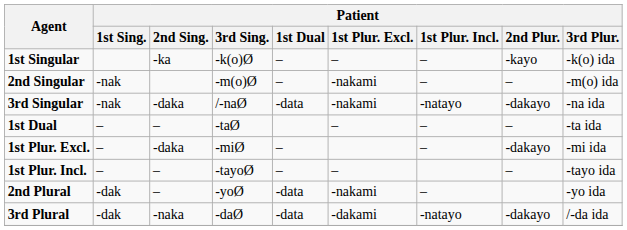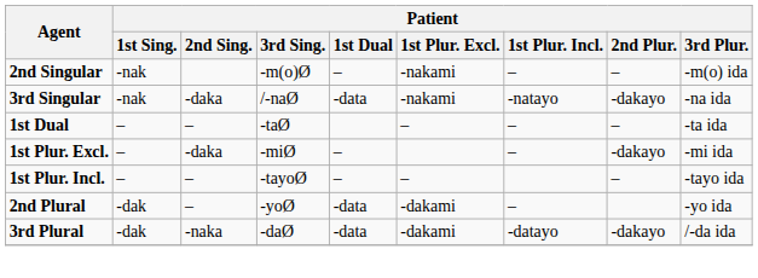 <table class="wikitable" align="center">
 <tr>
 <th rowspan="2">Agent</th>
 <th colspan="8">Patient</th>
 </tr>
 <tr>
 <th>1st Sing.</th>
 <th>2nd Sing.</th>
 <th>3rd Sing.</th>
 <th>1st Dual</th>
 <th>1st Plur. Excl.</th>
 <th>1st Plur. Incl.</th>
 <th>2nd Plur.</th>
 <th>3rd Plur.</th>
-</tr>
-<tr>
-<td><strong>1st Singular</strong></td>
-<td></td>
-<td>-ka</td>
-<td>-k(o)Ø</td>
-<td>–</td>
-<td>–</td>
-<td>–</td>
-<td>-kayo</td>
-<td>-k(o) ida</td>
 </tr>
 <tr>
 <td><strong>2nd Singular</strong></td>
 <td>-nak</td>
 <td></td>
 <td>-m(o)Ø</td>
 <td>–</td>
 <td>-nakami</td>
 <td>–</td>
 <td>–</td>
 <td>-m(o) ida</td>
 </tr>
 <tr>
 <td><strong>3rd Singular</strong></td>
 <td>-nak</td>
 <td>-daka</td>
 <td>/-naØ</td>
 <td>-data</td>
 <td>-nakami</td>
 <td>-natayo</td>
 <td>-dakayo</td>
 <td>-na ida</td>
 </tr>
 <tr>
 <td><strong>1st Dual</strong></td>
 <td>–</td>
 <td>–</td>
 <td>-taØ</td>
 <td></td>
 <td>–</td>
 <td>–</td>
 <td>–</td>
 <td>-ta ida</td>
 </tr>
 <tr>
 <td><strong>1st Plur. Excl.</strong></td>
 <td>–</td>
 <td>-daka</td>
 <td>-miØ</td>
 <td>–</td>
 <td></td>
 <td>–</td>
 <td>-dakayo</td>
 <td>-mi ida</td>
 </tr>
 <tr>
 <td><strong>1st Plur. Incl.</strong></td>
 <td>–</td>
 <td>–</td>
 <td>-tayoØ</td>
 <td>–</td>
 <td>–</td>
 <td></td>
 <td>–</td>
 <td>-tayo ida</td>
 </tr>
 <tr>
 <td><strong>2nd Plural</strong></td>
 <td>-dak</td>
 <td>–</td>
 <td>-yoØ</td>
 <td>-data</td>
-<td>-nakami</td>
+<td>-dakami</td>
 <td>–</td>
 <td></td>
 <td>-yo ida</td>
 </tr>
 <tr>
 <td><strong>3rd Plural</strong></td>
 <td>-dak</td>
 <td>-naka</td>
 <td>-daØ</td>
 <td>-data</td>
 <td>-dakami</td>
-<td>-natayo</td>
+<td>-datayo</td>
 <td>-dakayo</td>
 <td>/-da ida</td>
 </tr>
 <tr>
 </tr>
 </table>
